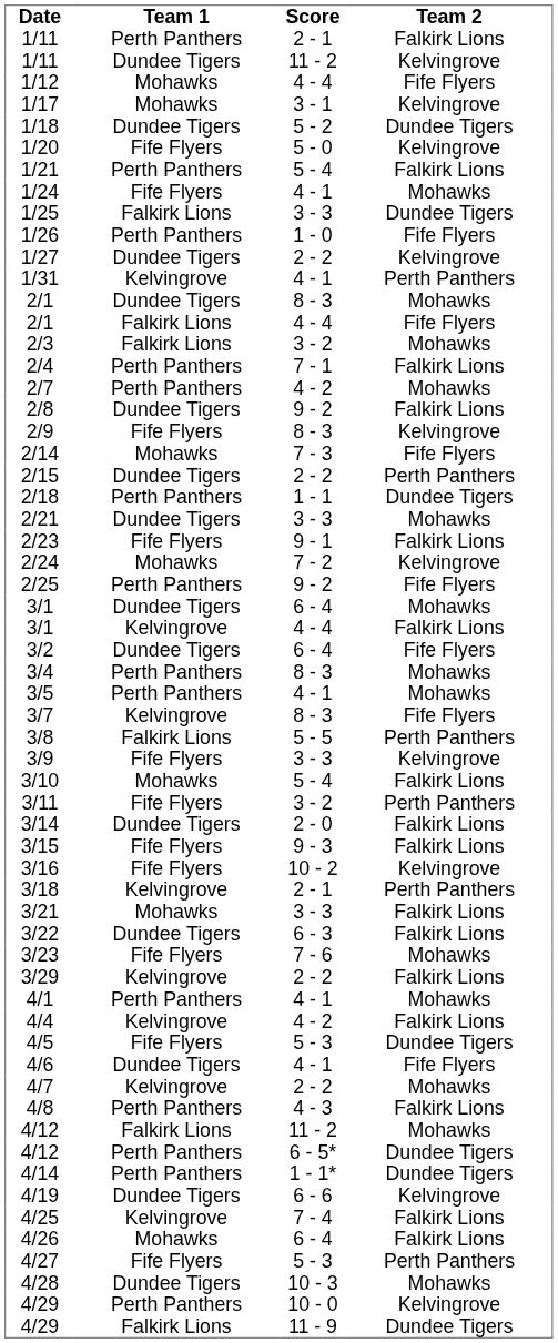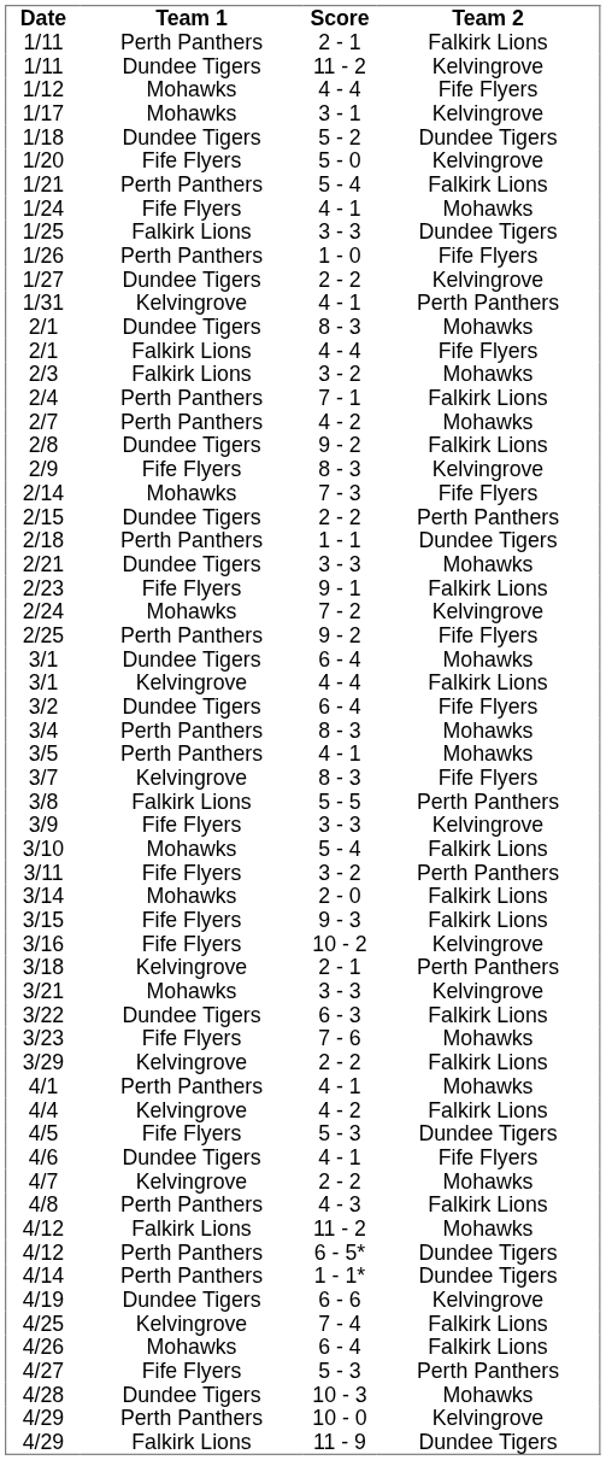 <table cellpadding="0" cellspacing="0" border="0" style="font-size: 90%; text-align: center; border: gray solid 1px; border-collapse: collapse;">
 <tr>
 <th width="50">Date</th>
 <th width="150">Team 1</th>
 <th width="50">Score</th>
 <th width="150">Team 2</th>
 </tr>
 <tr>
 <td>1/11</td>
 <td>Perth Panthers</td>
 <td>2 - 1</td>
 <td>Falkirk Lions</td>
 </tr>
 <tr>
 <td>1/11</td>
 <td>Dundee Tigers</td>
 <td>11 - 2</td>
 <td>Kelvingrove</td>
 </tr>
 <tr>
 <td>1/12</td>
 <td>Mohawks</td>
 <td>4 - 4</td>
 <td>Fife Flyers</td>
 </tr>
 <tr>
 <td>1/17</td>
 <td>Mohawks</td>
 <td>3 - 1</td>
 <td>Kelvingrove</td>
 </tr>
 <tr>
 <td>1/18</td>
 <td>Dundee Tigers</td>
 <td>5 - 2</td>
 <td>Dundee Tigers</td>
 </tr>
 <tr>
 <td>1/20</td>
 <td>Fife Flyers</td>
 <td>5 - 0</td>
 <td>Kelvingrove</td>
 </tr>
 <tr>
 <td>1/21</td>
 <td>Perth Panthers</td>
 <td>5 - 4</td>
 <td>Falkirk Lions</td>
 </tr>
 <tr>
 <td>1/24</td>
 <td>Fife Flyers</td>
 <td>4 - 1</td>
 <td>Mohawks</td>
 </tr>
 <tr>
 <td>1/25</td>
 <td>Falkirk Lions</td>
 <td>3 - 3</td>
 <td>Dundee Tigers</td>
 </tr>
 <tr>
 <td>1/26</td>
 <td>Perth Panthers</td>
 <td>1 - 0</td>
 <td>Fife Flyers</td>
 </tr>
 <tr>
 <td>1/27</td>
 <td>Dundee Tigers</td>
 <td>2 - 2</td>
 <td>Kelvingrove</td>
 </tr>
 <tr>
 <td>1/31</td>
 <td>Kelvingrove</td>
 <td>4 - 1</td>
 <td>Perth Panthers</td>
 </tr>
 <tr>
 <td>2/1</td>
 <td>Dundee Tigers</td>
 <td>8 - 3</td>
 <td>Mohawks</td>
 </tr>
 <tr>
 <td>2/1</td>
 <td>Falkirk Lions</td>
 <td>4 - 4</td>
 <td>Fife Flyers</td>
 </tr>
 <tr>
 <td>2/3</td>
 <td>Falkirk Lions</td>
 <td>3 - 2</td>
 <td>Mohawks</td>
 </tr>
 <tr>
 <td>2/4</td>
 <td>Perth Panthers</td>
 <td>7 - 1</td>
 <td>Falkirk Lions</td>
 </tr>
 <tr>
 <td>2/7</td>
 <td>Perth Panthers</td>
 <td>4 - 2</td>
 <td>Mohawks</td>
 </tr>
 <tr>
 <td>2/8</td>
 <td>Dundee Tigers</td>
 <td>9 - 2</td>
 <td>Falkirk Lions</td>
 </tr>
 <tr>
 <td>2/9</td>
 <td>Fife Flyers</td>
 <td>8 - 3</td>
 <td>Kelvingrove</td>
 </tr>
 <tr>
 <td>2/14</td>
 <td>Mohawks</td>
 <td>7 - 3</td>
 <td>Fife Flyers</td>
 </tr>
 <tr>
 <td>2/15</td>
 <td>Dundee Tigers</td>
 <td>2 - 2</td>
 <td>Perth Panthers</td>
 </tr>
 <tr>
 <td>2/18</td>
 <td>Perth Panthers</td>
 <td>1 - 1</td>
 <td>Dundee Tigers</td>
 </tr>
 <tr>
 <td>2/21</td>
 <td>Dundee Tigers</td>
 <td>3 - 3</td>
 <td>Mohawks</td>
 </tr>
 <tr>
 <td>2/23</td>
 <td>Fife Flyers</td>
 <td>9 - 1</td>
 <td>Falkirk Lions</td>
 </tr>
 <tr>
 <td>2/24</td>
 <td>Mohawks</td>
 <td>7 - 2</td>
 <td>Kelvingrove</td>
 </tr>
 <tr>
 <td>2/25</td>
 <td>Perth Panthers</td>
 <td>9 - 2</td>
 <td>Fife Flyers</td>
 </tr>
 <tr>
 <td>3/1</td>
 <td>Dundee Tigers</td>
 <td>6 - 4</td>
 <td>Mohawks</td>
 </tr>
 <tr>
 <td>3/1</td>
 <td>Kelvingrove</td>
 <td>4 - 4</td>
 <td>Falkirk Lions</td>
 </tr>
 <tr>
 <td>3/2</td>
 <td>Dundee Tigers</td>
 <td>6 - 4</td>
 <td>Fife Flyers</td>
 </tr>
 <tr>
 <td>3/4</td>
 <td>Perth Panthers</td>
 <td>8 - 3</td>
 <td>Mohawks</td>
 </tr>
 <tr>
 <td>3/5</td>
 <td>Perth Panthers</td>
 <td>4 - 1</td>
 <td>Mohawks</td>
 </tr>
 <tr>
 <td>3/7</td>
 <td>Kelvingrove</td>
 <td>8 - 3</td>
 <td>Fife Flyers</td>
 </tr>
 <tr>
 <td>3/8</td>
 <td>Falkirk Lions</td>
 <td>5 - 5</td>
 <td>Perth Panthers</td>
 </tr>
 <tr>
 <td>3/9</td>
 <td>Fife Flyers</td>
 <td>3 - 3</td>
 <td>Kelvingrove</td>
 </tr>
 <tr>
 <td>3/10</td>
 <td>Mohawks</td>
 <td>5 - 4</td>
 <td>Falkirk Lions</td>
 </tr>
 <tr>
 <td>3/11</td>
 <td>Fife Flyers</td>
 <td>3 - 2</td>
 <td>Perth Panthers</td>
 </tr>
 <tr>
 <td>3/14</td>
-<td>Dundee Tigers</td>
+<td>Mohawks</td>
 <td>2 - 0</td>
 <td>Falkirk Lions</td>
 </tr>
 <tr>
 <td>3/15</td>
 <td>Fife Flyers</td>
 <td>9 - 3</td>
 <td>Falkirk Lions</td>
 </tr>
 <tr>
 <td>3/16</td>
 <td>Fife Flyers</td>
 <td>10 - 2</td>
 <td>Kelvingrove</td>
 </tr>
 <tr>
 <td>3/18</td>
 <td>Kelvingrove</td>
 <td>2 - 1</td>
 <td>Perth Panthers</td>
 </tr>
 <tr>
 <td>3/21</td>
 <td>Mohawks</td>
 <td>3 - 3</td>
-<td>Falkirk Lions</td>
+<td>Kelvingrove</td>
 </tr>
 <tr>
 <td>3/22</td>
 <td>Dundee Tigers</td>
 <td>6 - 3</td>
 <td>Falkirk Lions</td>
 </tr>
 <tr>
 <td>3/23</td>
 <td>Fife Flyers</td>
 <td>7 - 6</td>
 <td>Mohawks</td>
 </tr>
 <tr>
 <td>3/29</td>
 <td>Kelvingrove</td>
 <td>2 - 2</td>
 <td>Falkirk Lions</td>
 </tr>
 <tr>
 <td>4/1</td>
 <td>Perth Panthers</td>
 <td>4 - 1</td>
 <td>Mohawks</td>
 </tr>
 <tr>
 <td>4/4</td>
 <td>Kelvingrove</td>
 <td>4 - 2</td>
 <td>Falkirk Lions</td>
 </tr>
 <tr>
 <td>4/5</td>
 <td>Fife Flyers</td>
 <td>5 - 3</td>
 <td>Dundee Tigers</td>
 </tr>
 <tr>
 <td>4/6</td>
 <td>Dundee Tigers</td>
 <td>4 - 1</td>
 <td>Fife Flyers</td>
 </tr>
 <tr>
 <td>4/7</td>
 <td>Kelvingrove</td>
 <td>2 - 2</td>
 <td>Mohawks</td>
 </tr>
 <tr>
 <td>4/8</td>
 <td>Perth Panthers</td>
 <td>4 - 3</td>
 <td>Falkirk Lions</td>
 </tr>
 <tr>
 <td>4/12</td>
 <td>Falkirk Lions</td>
 <td>11 - 2</td>
 <td>Mohawks</td>
 </tr>
 <tr>
 <td>4/12</td>
 <td>Perth Panthers</td>
 <td>6 - 5*</td>
 <td>Dundee Tigers</td>
 </tr>
 <tr>
 <td>4/14</td>
 <td>Perth Panthers</td>
 <td>1 - 1*</td>
 <td>Dundee Tigers</td>
 </tr>
 <tr>
 <td>4/19</td>
 <td>Dundee Tigers</td>
 <td>6 - 6</td>
 <td>Kelvingrove</td>
 </tr>
 <tr>
 <td>4/25</td>
 <td>Kelvingrove</td>
 <td>7 - 4</td>
 <td>Falkirk Lions</td>
 </tr>
 <tr>
 <td>4/26</td>
 <td>Mohawks</td>
 <td>6 - 4</td>
 <td>Falkirk Lions</td>
 </tr>
 <tr>
 <td>4/27</td>
 <td>Fife Flyers</td>
 <td>5 - 3</td>
 <td>Perth Panthers</td>
 </tr>
 <tr>
 <td>4/28</td>
 <td>Dundee Tigers</td>
 <td>10 - 3</td>
 <td>Mohawks</td>
 </tr>
 <tr>
 <td>4/29</td>
 <td>Perth Panthers</td>
 <td>10 - 0</td>
 <td>Kelvingrove</td>
 </tr>
 <tr>
 <td>4/29</td>
 <td>Falkirk Lions</td>
 <td>11 - 9</td>
 <td>Dundee Tigers</td>
 </tr>
 </table>
